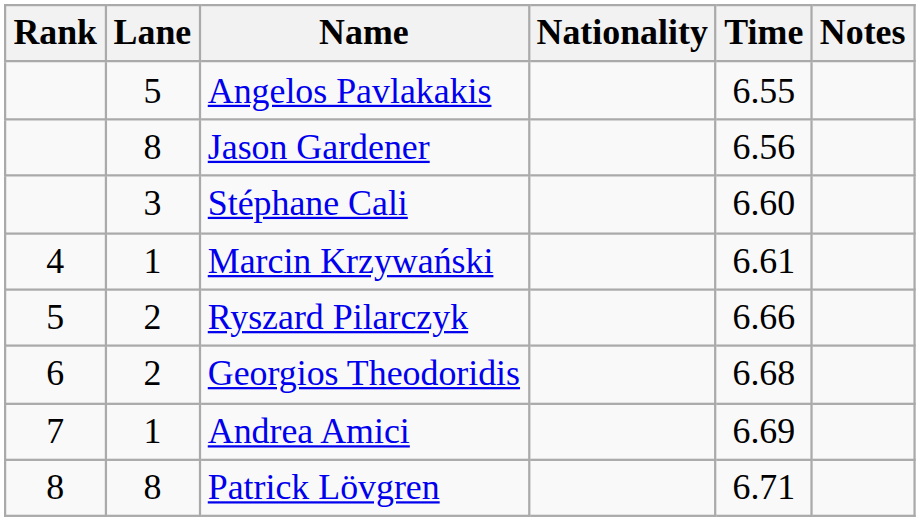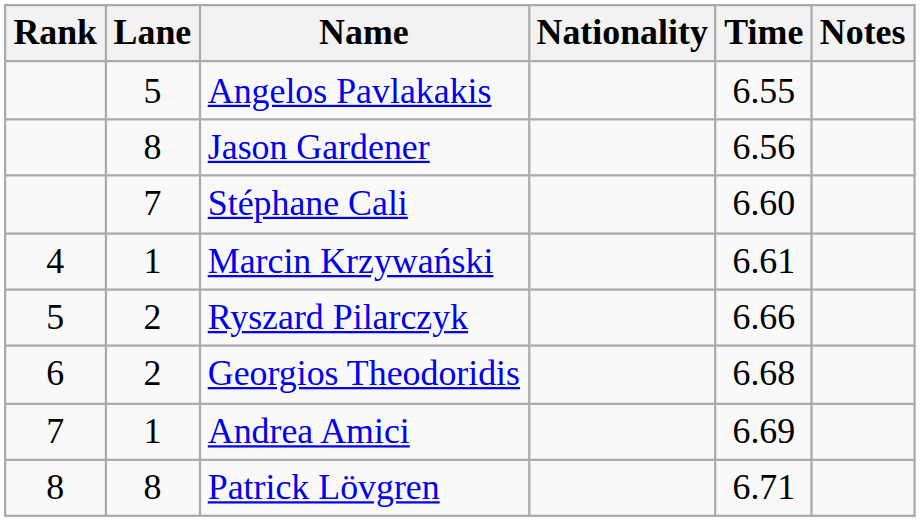 <table class="wikitable sortable" style="text-align:center">
 <tr>
 <th>Rank</th>
 <th>Lane</th>
 <th>Name</th>
 <th>Nationality</th>
 <th>Time</th>
 <th>Notes</th>
 </tr>
 <tr>
 <td></td>
 <td>5</td>
 <td align="left"><a href='#'>Angelos Pavlakakis</a></td>
 <td align=left></td>
 <td>6.55</td>
 <td></td>
 </tr>
 <tr>
 <td></td>
 <td>8</td>
 <td align="left"><a href='#'>Jason Gardener</a></td>
 <td align=left></td>
 <td>6.56</td>
 <td></td>
 </tr>
 <tr>
 <td></td>
-<td>3</td>
+<td>7</td>
 <td align="left"><a href='#'>Stéphane Cali</a></td>
 <td align=left></td>
 <td>6.60</td>
 <td></td>
 </tr>
 <tr>
 <td>4</td>
 <td>1</td>
 <td align="left"><a href='#'>Marcin Krzywański</a></td>
 <td align=left></td>
 <td>6.61</td>
 <td></td>
 </tr>
 <tr>
 <td>5</td>
 <td>2</td>
 <td align="left"><a href='#'>Ryszard Pilarczyk</a></td>
 <td align=left></td>
 <td>6.66</td>
 <td></td>
 </tr>
 <tr>
 <td>6</td>
 <td>2</td>
 <td align="left"><a href='#'>Georgios Theodoridis</a></td>
 <td align=left></td>
 <td>6.68</td>
 <td></td>
 </tr>
 <tr>
 <td>7</td>
 <td>1</td>
 <td align="left"><a href='#'>Andrea Amici</a></td>
 <td align=left></td>
 <td>6.69</td>
 <td></td>
 </tr>
 <tr>
 <td>8</td>
 <td>8</td>
 <td align="left"><a href='#'>Patrick Lövgren</a></td>
 <td align=left></td>
 <td>6.71</td>
 <td></td>
 </tr>
 </table>
